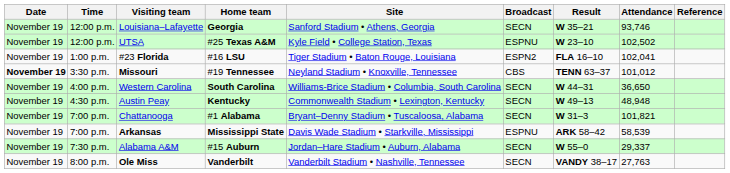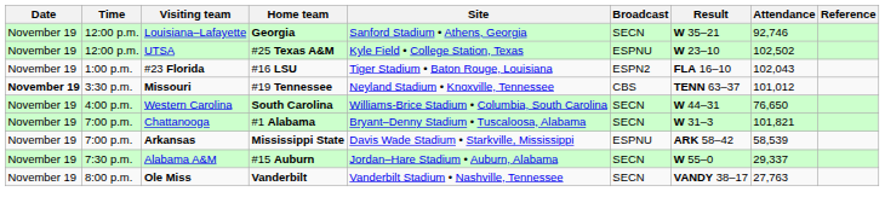 <table class="wikitable" style="font-size:95%;">
 <tr>
 <th>Date</th>
 <th>Time</th>
 <th>Visiting team</th>
 <th>Home team</th>
 <th>Site</th>
 <th>Broadcast</th>
 <th>Result</th>
 <th>Attendance</th>
 <th class="unsortable">Reference</th>
 </tr>
 <tr bgcolor=ccffcc>
 <td>November 19</td>
 <td>12:00 p.m.</td>
 <td><a href='#'>Louisiana–Lafayette</a></td>
 <td><strong>Georgia</strong></td>
 <td><a href='#'>Sanford Stadium</a> • <a href='#'>Athens, Georgia</a></td>
 <td>SECN</td>
 <td><strong>W</strong> 35–21</td>
-<td>93,746</td>
+<td>92,746</td>
 <td></td>
 </tr>
 <tr bgcolor=ccffcc>
 <td>November 19</td>
 <td>12:00 p.m.</td>
 <td><a href='#'>UTSA</a></td>
 <td>#25 <strong>Texas A&M</strong></td>
 <td><a href='#'>Kyle Field</a> • <a href='#'>College Station, Texas</a></td>
 <td>ESPNU</td>
 <td><strong>W</strong> 23–10</td>
 <td>102,502</td>
 <td></td>
 </tr>
 <tr bgcolor=>
 <td>November 19</td>
 <td>1:00 p.m.</td>
 <td>#23 <strong>Florida</strong></td>
 <td>#16 <strong>LSU</strong></td>
 <td><a href='#'>Tiger Stadium</a> • <a href='#'>Baton Rouge, Louisiana</a></td>
 <td>ESPN2</td>
 <td><strong>FLA</strong> 16–10</td>
-<td>102,041</td>
+<td>102,043</td>
 <td></td>
 </tr>
 <tr bgcolor=>
 <td><strong>November 19</strong></td>
 <td>3:30 p.m.</td>
 <td><strong>Missouri</strong></td>
 <td>#19 <strong>Tennessee</strong></td>
 <td><a href='#'>Neyland Stadium</a> • <a href='#'>Knoxville, Tennessee</a></td>
 <td>CBS</td>
 <td><strong>TENN</strong> 63–37</td>
 <td>101,012</td>
 <td></td>
 </tr>
 <tr bgcolor=ccffcc>
 <td>November 19</td>
 <td>4:00 p.m.</td>
 <td><a href='#'>Western Carolina</a></td>
 <td><strong>South Carolina</strong></td>
 <td><a href='#'>Williams-Brice Stadium</a> • <a href='#'>Columbia, South Carolina</a></td>
 <td>SECN</td>
 <td><strong>W</strong> 44–31</td>
-<td>36,650</td>
-<td></td>
-</tr>
-<tr bgcolor=ccffcc>
-<td>November 19</td>
-<td>4:30 p.m.</td>
-<td><a href='#'>Austin Peay</a></td>
-<td><strong>Kentucky</strong></td>
-<td><a href='#'>Commonwealth Stadium</a> • <a href='#'>Lexington, Kentucky</a></td>
-<td>SECN</td>
-<td><strong>W</strong> 49–13</td>
-<td>48,948</td>
+<td>76,650</td>
 <td></td>
 </tr>
 <tr bgcolor=ccffcc>
 <td>November 19</td>
 <td>7:00 p.m.</td>
 <td><a href='#'>Chattanooga</a></td>
 <td>#1 <strong>Alabama</strong></td>
 <td><a href='#'>Bryant–Denny Stadium</a> • <a href='#'>Tuscaloosa, Alabama</a></td>
 <td>SECN</td>
 <td><strong>W</strong> 31–3</td>
 <td>101,821</td>
 <td></td>
 </tr>
 <tr bgcolor=>
 <td>November 19</td>
 <td>7:00 p.m.</td>
 <td><strong>Arkansas</strong></td>
 <td><strong>Mississippi State</strong></td>
 <td><a href='#'>Davis Wade Stadium</a> • <a href='#'>Starkville, Mississippi</a></td>
 <td>ESPNU</td>
 <td><strong>ARK</strong> 58–42</td>
 <td>58,539</td>
 <td></td>
 </tr>
 <tr bgcolor=ccffcc>
 <td>November 19</td>
 <td>7:30 p.m.</td>
 <td><a href='#'>Alabama A&M</a></td>
 <td>#15 <strong>Auburn</strong></td>
 <td><a href='#'>Jordan–Hare Stadium</a> • <a href='#'>Auburn, Alabama</a></td>
 <td>SECN</td>
 <td><strong>W</strong> 55–0</td>
 <td>29,337</td>
 <td></td>
 </tr>
 <tr bgcolor=>
 <td>November 19</td>
 <td>8:00 p.m.</td>
 <td><strong>Ole Miss</strong></td>
 <td><strong>Vanderbilt</strong></td>
 <td><a href='#'>Vanderbilt Stadium</a> • <a href='#'>Nashville, Tennessee</a></td>
 <td>SECN</td>
 <td><strong>VANDY</strong> 38–17</td>
 <td>27,763</td>
 <td></td>
 </tr>
 </table>
